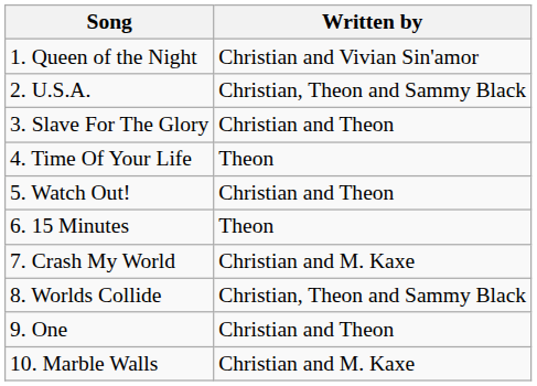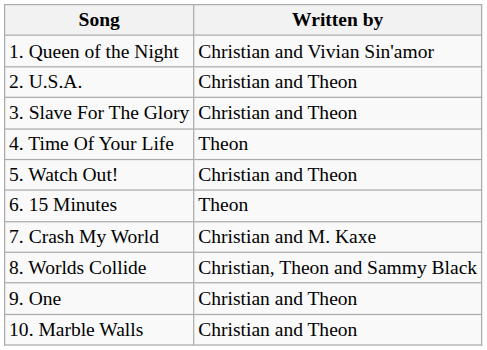 <table class="wikitable">
 <tr>
 <th>Song</th>
 <th>Written by</th>
 </tr>
 <tr>
 <td>1. Queen of the Night</td>
 <td>Christian and Vivian Sin'amor</td>
 </tr>
 <tr>
 <td>2. U.S.A.</td>
-<td>Christian, Theon and Sammy Black</td>
+<td>Christian and Theon</td>
 </tr>
 <tr>
 <td>3. Slave For The Glory</td>
 <td>Christian and Theon</td>
 </tr>
 <tr>
 <td>4. Time Of Your Life</td>
 <td>Theon</td>
 </tr>
 <tr>
 <td>5. Watch Out!</td>
 <td>Christian and Theon</td>
 </tr>
 <tr>
 <td>6. 15 Minutes</td>
 <td>Theon</td>
 </tr>
 <tr>
 <td>7. Crash My World</td>
 <td>Christian and M. Kaxe</td>
 </tr>
 <tr>
 <td>8. Worlds Collide</td>
 <td>Christian, Theon and Sammy Black</td>
 </tr>
 <tr>
 <td>9. One</td>
 <td>Christian and Theon</td>
 </tr>
 <tr>
 <td>10. Marble Walls</td>
-<td>Christian and M. Kaxe</td>
+<td>Christian and Theon</td>
 </tr>
 </table>
